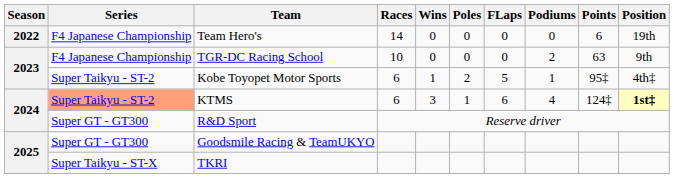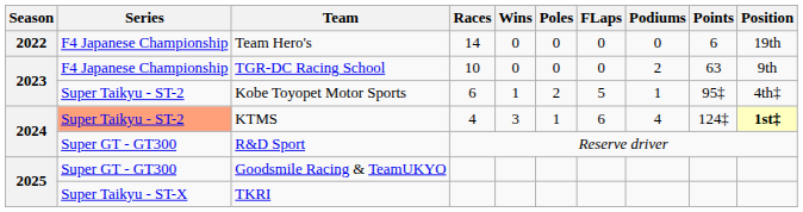 <table class="wikitable" style="font-size: 90%; text-align:center">
 <tr>
 <th>Season</th>
 <th>Series</th>
 <th>Team</th>
 <th>Races</th>
 <th>Wins</th>
 <th>Poles</th>
 <th>FLaps</th>
 <th>Podiums</th>
 <th>Points</th>
 <th>Position</th>
 </tr>
 <tr>
 <th>2022</th>
 <td align=left><a href='#'>F4 Japanese Championship</a></td>
 <td align=left>Team Hero's</td>
 <td>14</td>
 <td>0</td>
 <td>0</td>
 <td>0</td>
 <td>0</td>
 <td>6</td>
 <td>19th</td>
 </tr>
 <tr>
 <th rowspan="2">2023</th>
 <td align=left><a href='#'>F4 Japanese Championship</a></td>
 <td align=left><a href='#'>TGR-DC Racing School</a></td>
 <td>10</td>
 <td>0</td>
 <td>0</td>
 <td>0</td>
 <td>2</td>
 <td>63</td>
 <td>9th</td>
 </tr>
 <tr>
 <td align=left><a href='#'>Super Taikyu - ST-2</a></td>
 <td align=left>Kobe Toyopet Motor Sports</td>
 <td>6</td>
 <td>1</td>
 <td>2</td>
 <td>5</td>
 <td>1</td>
 <td>95‡</td>
 <td>4th‡</td>
 </tr>
 <tr>
 <th rowspan="2">2024</th>
 <td align=left style="background: lightsalmon;"><a href='#'>Super Taikyu - ST-2</a></td>
 <td align=left>KTMS</td>
-<td>6</td>
+<td>4</td>
 <td>3</td>
 <td>1</td>
 <td>6</td>
 <td>4</td>
 <td>124‡</td>
 <td style="background:#ffffbf"><strong>1st‡</strong></td>
 </tr>
 <tr>
 <td align=left><a href='#'>Super GT - GT300</a></td>
 <td align=left><a href='#'>R&D Sport</a></td>
 <td colspan=7><em>Reserve driver</em></td>
 </tr>
 <tr>
 <th rowspan="2">2025</th>
 <td align=left><a href='#'>Super GT - GT300</a></td>
 <td align=left><a href='#'>Goodsmile Racing</a> & <a href='#'>TeamUKYO</a></td>
 <td></td>
 <td></td>
 <td></td>
 <td></td>
 <td></td>
 <td></td>
 <td></td>
 </tr>
 <tr>
 <td align=left><a href='#'>Super Taikyu - ST-X</a></td>
 <td align=left><a href='#'>TKRI</a></td>
 <td></td>
 <td></td>
 <td></td>
 <td></td>
 <td></td>
 <td></td>
 <td></td>
 </tr>
 </table>
